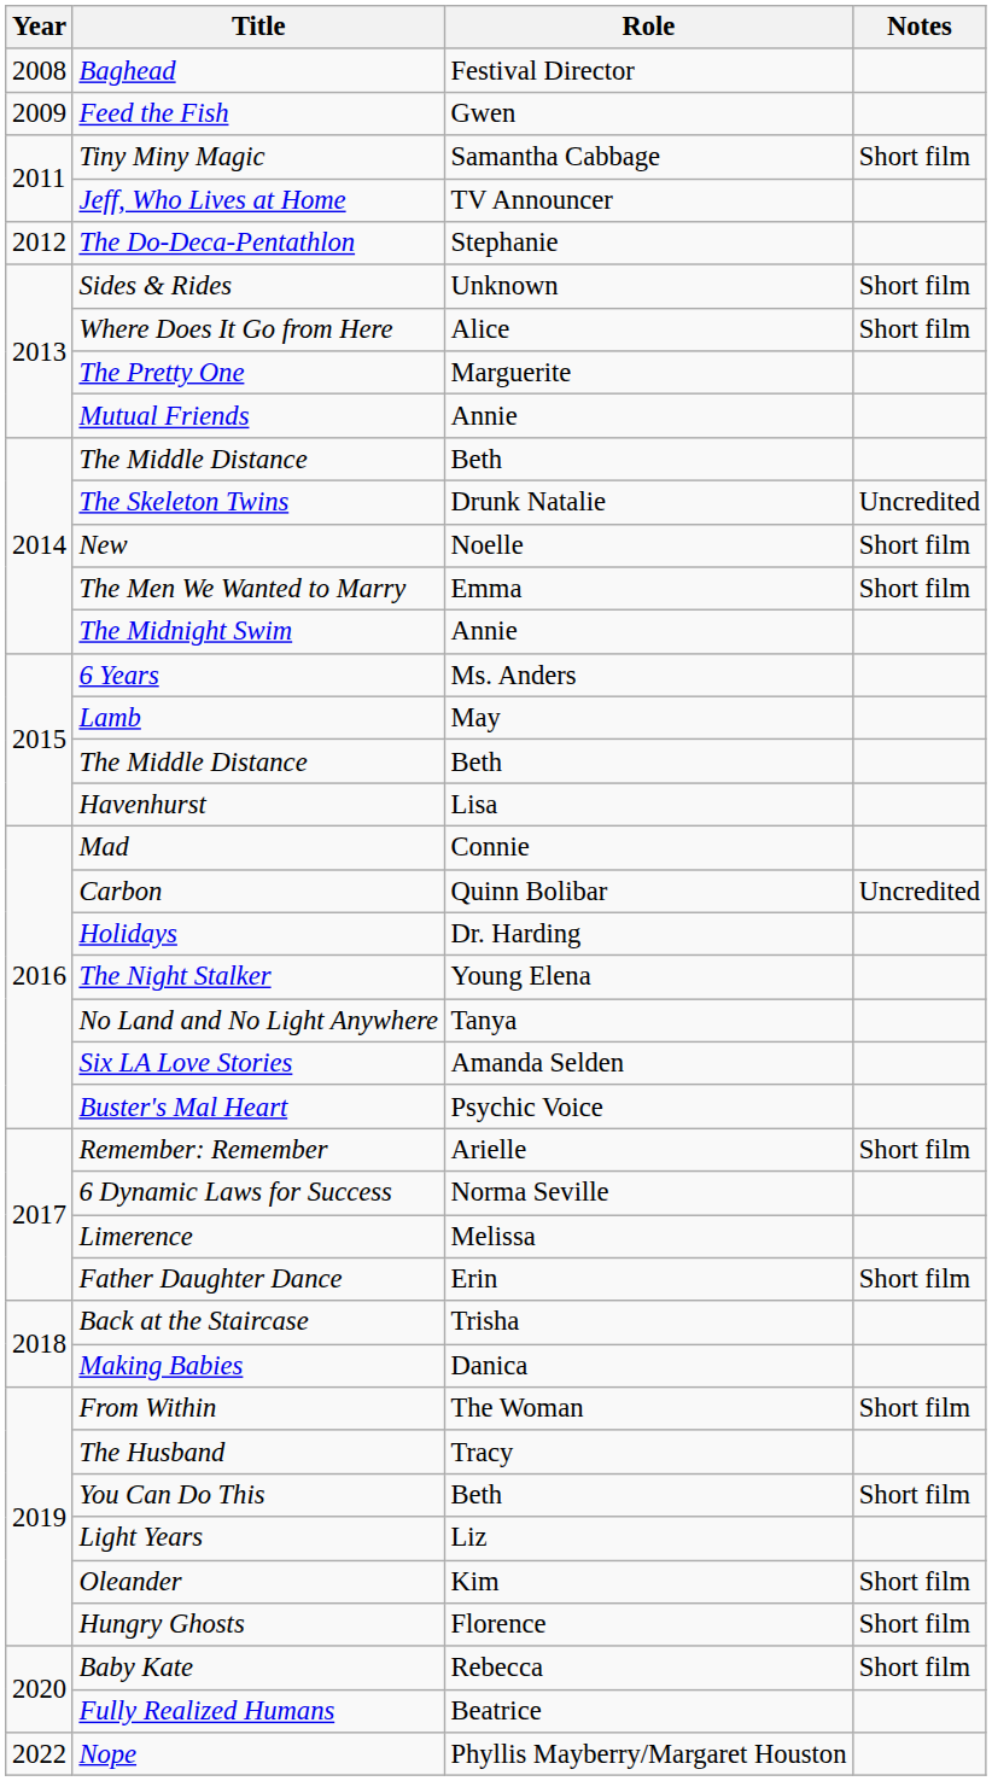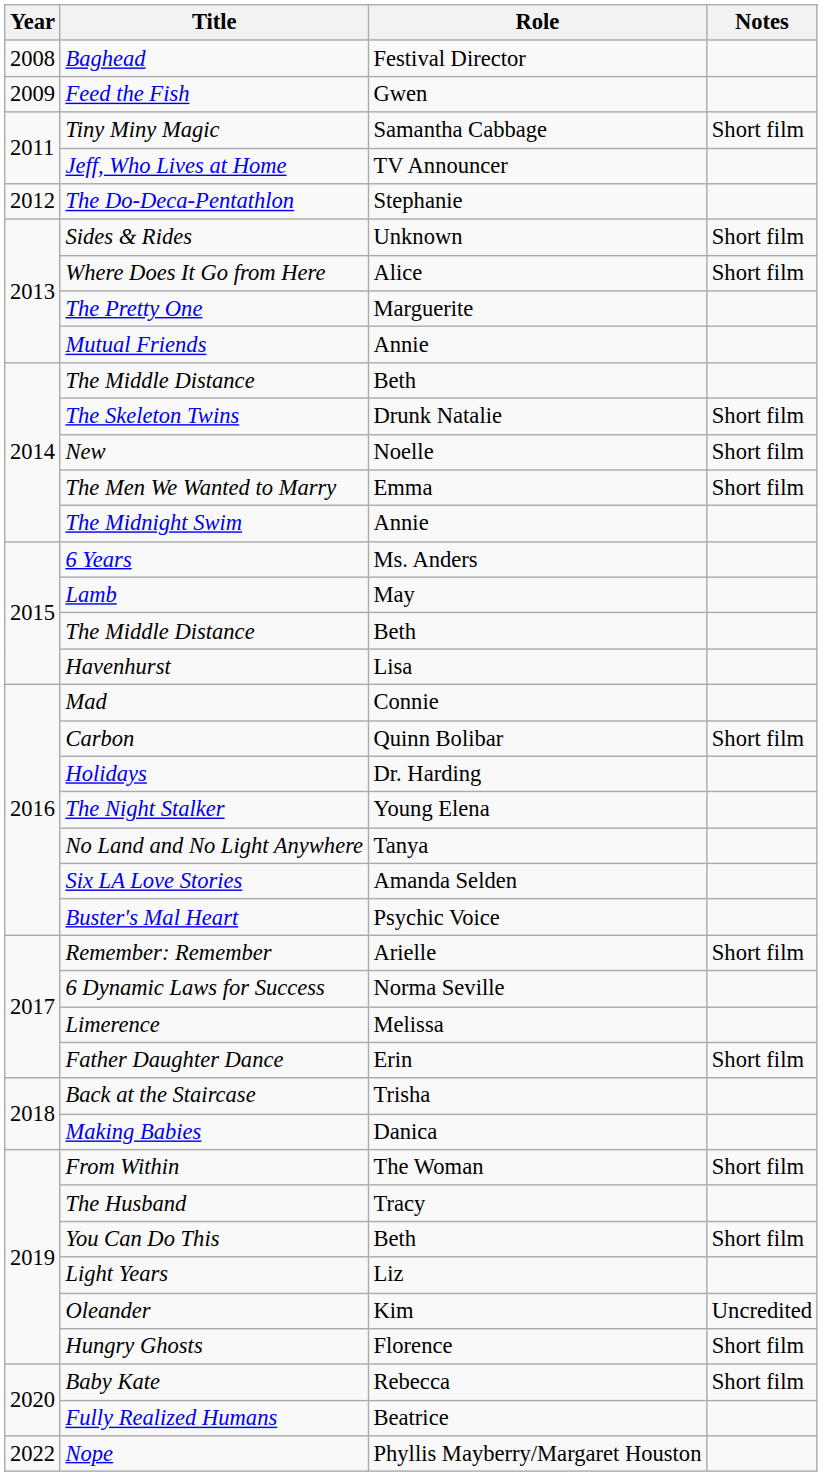 <table class="wikitable sortable">
 <tr>
 <th>Year</th>
 <th>Title</th>
 <th>Role</th>
 <th>Notes</th>
 </tr>
 <tr>
 <td>2008</td>
 <td><em><a href='#'>Baghead</a></em></td>
 <td>Festival Director</td>
 <td></td>
 </tr>
 <tr>
 <td>2009</td>
 <td><em><a href='#'>Feed the Fish</a></em></td>
 <td>Gwen</td>
 <td></td>
 </tr>
 <tr>
 <td rowspan=2>2011</td>
 <td><em>Tiny Miny Magic</em></td>
 <td>Samantha Cabbage</td>
 <td>Short film</td>
 </tr>
 <tr>
 <td><em><a href='#'>Jeff, Who Lives at Home</a></em></td>
 <td>TV Announcer</td>
 <td></td>
 </tr>
 <tr>
 <td>2012</td>
 <td><em><a href='#'>The Do-Deca-Pentathlon</a></em></td>
 <td>Stephanie</td>
 <td></td>
 </tr>
 <tr>
 <td rowspan=4>2013</td>
 <td><em>Sides & Rides</em></td>
 <td>Unknown</td>
 <td>Short film</td>
 </tr>
 <tr>
 <td><em>Where Does It Go from Here</em></td>
 <td>Alice</td>
 <td>Short film</td>
 </tr>
 <tr>
 <td><em><a href='#'>The Pretty One</a></em></td>
 <td>Marguerite</td>
 <td></td>
 </tr>
 <tr>
 <td><em><a href='#'>Mutual Friends</a></em></td>
 <td>Annie</td>
 <td></td>
 </tr>
 <tr>
 <td rowspan=5>2014</td>
 <td><em>The Middle Distance</em></td>
 <td>Beth</td>
 <td></td>
 </tr>
 <tr>
 <td><em><a href='#'>The Skeleton Twins</a></em></td>
 <td>Drunk Natalie</td>
-<td>Uncredited</td>
+<td>Short film</td>
 </tr>
 <tr>
 <td><em>New</em></td>
 <td>Noelle</td>
 <td>Short film</td>
 </tr>
 <tr>
 <td><em>The Men We Wanted to Marry</em></td>
 <td>Emma</td>
 <td>Short film</td>
 </tr>
 <tr>
 <td><em><a href='#'>The Midnight Swim</a></em></td>
 <td>Annie</td>
 <td></td>
 </tr>
 <tr>
 <td rowspan=4>2015</td>
 <td><em><a href='#'>6 Years</a></em></td>
 <td>Ms. Anders</td>
 <td></td>
 </tr>
 <tr>
 <td><em><a href='#'>Lamb</a></em></td>
 <td>May</td>
 <td></td>
 </tr>
 <tr>
 <td><em>The Middle Distance</em></td>
 <td>Beth</td>
 <td></td>
 </tr>
 <tr>
 <td><em>Havenhurst</em></td>
 <td>Lisa</td>
 <td></td>
 </tr>
 <tr>
 <td rowspan=7>2016</td>
 <td><em>Mad</em></td>
 <td>Connie</td>
 <td></td>
 </tr>
 <tr>
 <td><em>Carbon</em></td>
 <td>Quinn Bolibar</td>
-<td>Uncredited</td>
+<td>Short film</td>
 </tr>
 <tr>
 <td><em><a href='#'>Holidays</a></em></td>
 <td>Dr. Harding</td>
 <td></td>
 </tr>
 <tr>
 <td><em><a href='#'>The Night Stalker</a></em></td>
 <td>Young Elena</td>
 <td></td>
 </tr>
 <tr>
 <td><em>No Land and No Light Anywhere</em></td>
 <td>Tanya</td>
 <td></td>
 </tr>
 <tr>
 <td><em><a href='#'>Six LA Love Stories</a></em></td>
 <td>Amanda Selden</td>
 <td></td>
 </tr>
 <tr>
 <td><em><a href='#'>Buster's Mal Heart</a></em></td>
 <td>Psychic Voice</td>
 <td></td>
 </tr>
 <tr>
 <td rowspan=4>2017</td>
 <td><em>Remember: Remember</em></td>
 <td>Arielle</td>
 <td>Short film</td>
 </tr>
 <tr>
 <td><em>6 Dynamic Laws for Success</em></td>
 <td>Norma Seville</td>
 <td></td>
 </tr>
 <tr>
 <td><em>Limerence</em></td>
 <td>Melissa</td>
 <td></td>
 </tr>
 <tr>
 <td><em>Father Daughter Dance</em></td>
 <td>Erin</td>
 <td>Short film</td>
 </tr>
 <tr>
 <td rowspan=2>2018</td>
 <td><em>Back at the Staircase</em></td>
 <td>Trisha</td>
 <td></td>
 </tr>
 <tr>
 <td><em><a href='#'>Making Babies</a></em></td>
 <td>Danica</td>
 <td></td>
 </tr>
 <tr>
 <td rowspan=6>2019</td>
 <td><em>From Within</em></td>
 <td>The Woman</td>
 <td>Short film</td>
 </tr>
 <tr>
 <td><em>The Husband</em></td>
 <td>Tracy</td>
 <td></td>
 </tr>
 <tr>
 <td><em>You Can Do This</em></td>
 <td>Beth</td>
 <td>Short film</td>
 </tr>
 <tr>
 <td><em>Light Years</em></td>
 <td>Liz</td>
 <td></td>
 </tr>
 <tr>
 <td><em>Oleander</em></td>
 <td>Kim</td>
-<td>Short film</td>
+<td>Uncredited</td>
 </tr>
 <tr>
 <td><em>Hungry Ghosts</em></td>
 <td>Florence</td>
 <td>Short film</td>
 </tr>
 <tr>
 <td rowspan=2>2020</td>
 <td><em>Baby Kate</em></td>
 <td>Rebecca</td>
 <td>Short film</td>
 </tr>
 <tr>
 <td><em><a href='#'>Fully Realized Humans</a></em></td>
 <td>Beatrice</td>
 <td></td>
 </tr>
 <tr>
 <td>2022</td>
 <td><em><a href='#'>Nope</a></em></td>
 <td>Phyllis Mayberry/Margaret Houston</td>
 <td></td>
 </tr>
 </table>
